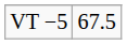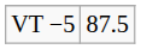 <table class="wikitable">
 <tr align="center">
 </tr>
 <tr align="center">
 <td>VT −5</td>
-<td>67.5</td>
+<td>87.5</td>
 </tr>
 </table>
